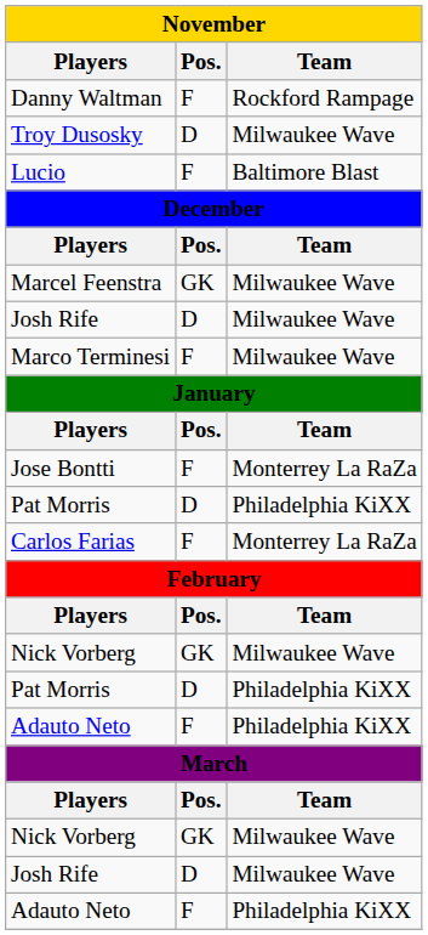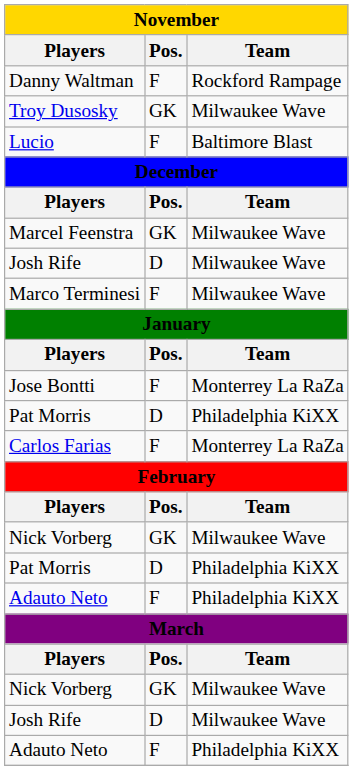 <table class="wikitable">
 <tr>
 <th style=background-color:Gold colspan=4><span>November</span></th>
 </tr>
 <tr>
 <th>Players</th>
 <th>Pos.</th>
 <th>Team</th>
 </tr>
 <tr>
 <td>Danny Waltman</td>
 <td>F</td>
 <td>Rockford Rampage</td>
 </tr>
 <tr>
 <td><a href='#'>Troy Dusosky</a></td>
-<td>D</td>
+<td>GK</td>
 <td>Milwaukee Wave</td>
 </tr>
 <tr>
 <td><a href='#'>Lucio</a></td>
 <td>F</td>
 <td>Baltimore Blast</td>
 </tr>
 <tr>
 <th style=background-color:Blue colspan=4><span>December</span></th>
 </tr>
 <tr>
 <th>Players</th>
 <th>Pos.</th>
 <th>Team</th>
 </tr>
 <tr>
 <td>Marcel Feenstra</td>
 <td>GK</td>
 <td>Milwaukee Wave</td>
 </tr>
 <tr>
 <td>Josh Rife</td>
 <td>D</td>
 <td>Milwaukee Wave</td>
 </tr>
 <tr>
 <td>Marco Terminesi</td>
 <td>F</td>
 <td>Milwaukee Wave</td>
 </tr>
 <tr>
 <th style=background-color:Green colspan=4><span>January</span></th>
 </tr>
 <tr>
 <th>Players</th>
 <th>Pos.</th>
 <th>Team</th>
 </tr>
 <tr>
 <td>Jose Bontti</td>
 <td>F</td>
 <td>Monterrey La RaZa</td>
 </tr>
 <tr>
 <td>Pat Morris</td>
 <td>D</td>
 <td>Philadelphia KiXX</td>
 </tr>
 <tr>
 <td><a href='#'>Carlos Farias</a></td>
 <td>F</td>
 <td>Monterrey La RaZa</td>
 </tr>
 <tr>
 <th style=background-color:Red colspan=4><span>February</span></th>
 </tr>
 <tr>
 <th>Players</th>
 <th>Pos.</th>
 <th>Team</th>
 </tr>
 <tr>
 <td>Nick Vorberg</td>
 <td>GK</td>
 <td>Milwaukee Wave</td>
 </tr>
 <tr>
 <td>Pat Morris</td>
 <td>D</td>
 <td>Philadelphia KiXX</td>
 </tr>
 <tr>
 <td><a href='#'>Adauto Neto</a></td>
 <td>F</td>
 <td>Philadelphia KiXX</td>
 </tr>
 <tr>
 <th style=background-color:Purple colspan=4><span>March</span></th>
 </tr>
 <tr>
 <th>Players</th>
 <th>Pos.</th>
 <th>Team</th>
 </tr>
 <tr>
 <td>Nick Vorberg</td>
 <td>GK</td>
 <td>Milwaukee Wave</td>
 </tr>
 <tr>
 <td>Josh Rife</td>
 <td>D</td>
 <td>Milwaukee Wave</td>
 </tr>
 <tr>
 <td>Adauto Neto</td>
 <td>F</td>
 <td>Philadelphia KiXX</td>
 </tr>
 <tr>
 </tr>
 </table>
